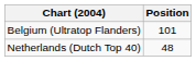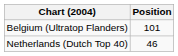 <table class="wikitable sortable">
 <tr>
 <th>Chart (2004)</th>
 <th>Position</th>
 </tr>
 <tr>
 <td>Belgium (Ultratop Flanders)</td>
 <td align="center">101</td>
 </tr>
 <tr>
 <td>Netherlands (Dutch Top 40)</td>
-<td align="center">48</td>
+<td align="center">46</td>
 </tr>
 </table>
